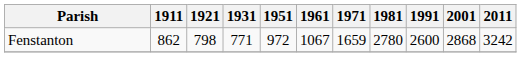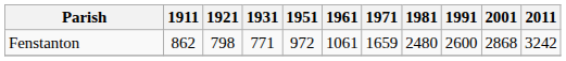 <table class="wikitable" style="text-align:center;">
 <tr>
 <th width="150">Parish<br></th>
 <th width="30">1911<br></th>
 <th width="30">1921<br></th>
 <th width="30">1931<br></th>
 <th width="30">1951<br></th>
 <th width="30">1961<br></th>
 <th width="30">1971<br></th>
 <th width="30">1981<br></th>
 <th width="30">1991<br></th>
 <th width="30">2001<br></th>
 <th width="30">2011 <br></th>
 </tr>
 <tr>
 <td align=left>Fenstanton</td>
 <td align="center">862</td>
 <td align="center">798</td>
 <td align="center">771</td>
 <td align="center">972</td>
-<td align="center">1067</td>
+<td align="center">1061</td>
 <td align="center">1659</td>
-<td align="center">2780</td>
+<td align="center">2480</td>
 <td align="center">2600</td>
 <td align="center">2868</td>
 <td align="center">3242</td>
 </tr>
 <tr>
 </tr>
 </table>
